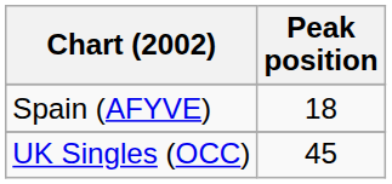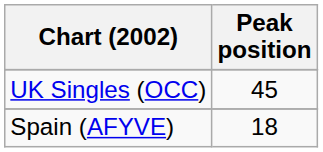 <table class="wikitable sortable">
 <tr>
 <th>Chart (2002)</th>
 <th>Peak <br>position</th>
 </tr>
 <tr>
 </tr>
 <tr>
 </tr>
 <tr>
 </tr>
 <tr>
-<td>Spain (<a href='#'>AFYVE</a>)</td>
-<td align="center">18</td>
+<td><a href='#'>UK Singles</a> (<a href='#'>OCC</a>)</td>
+<td align="center">45</td>
 </tr>
 <tr>
 </tr>
 <tr>
-<td><a href='#'>UK Singles</a> (<a href='#'>OCC</a>)</td>
-<td align="center">45</td>
+<td>Spain (<a href='#'>AFYVE</a>)</td>
+<td align="center">18</td>
 </tr>
 </table>
